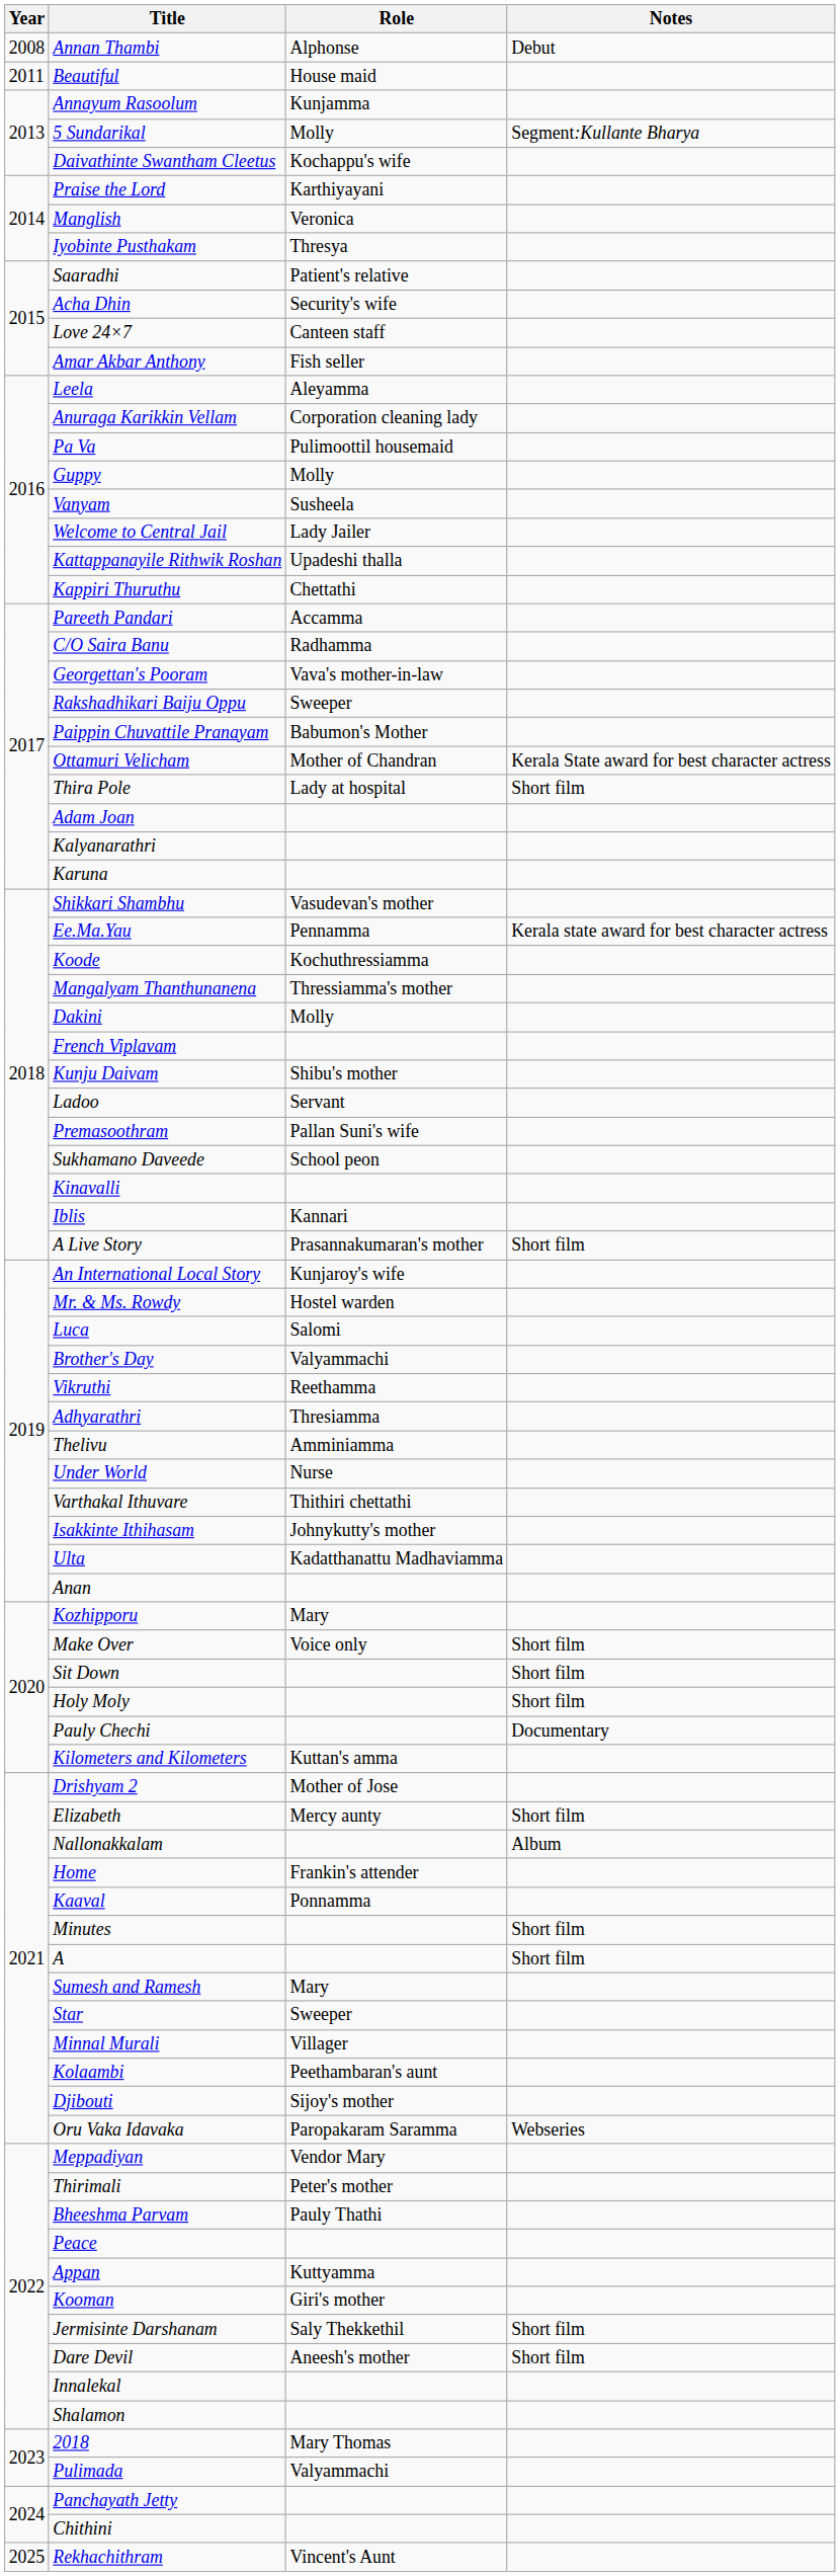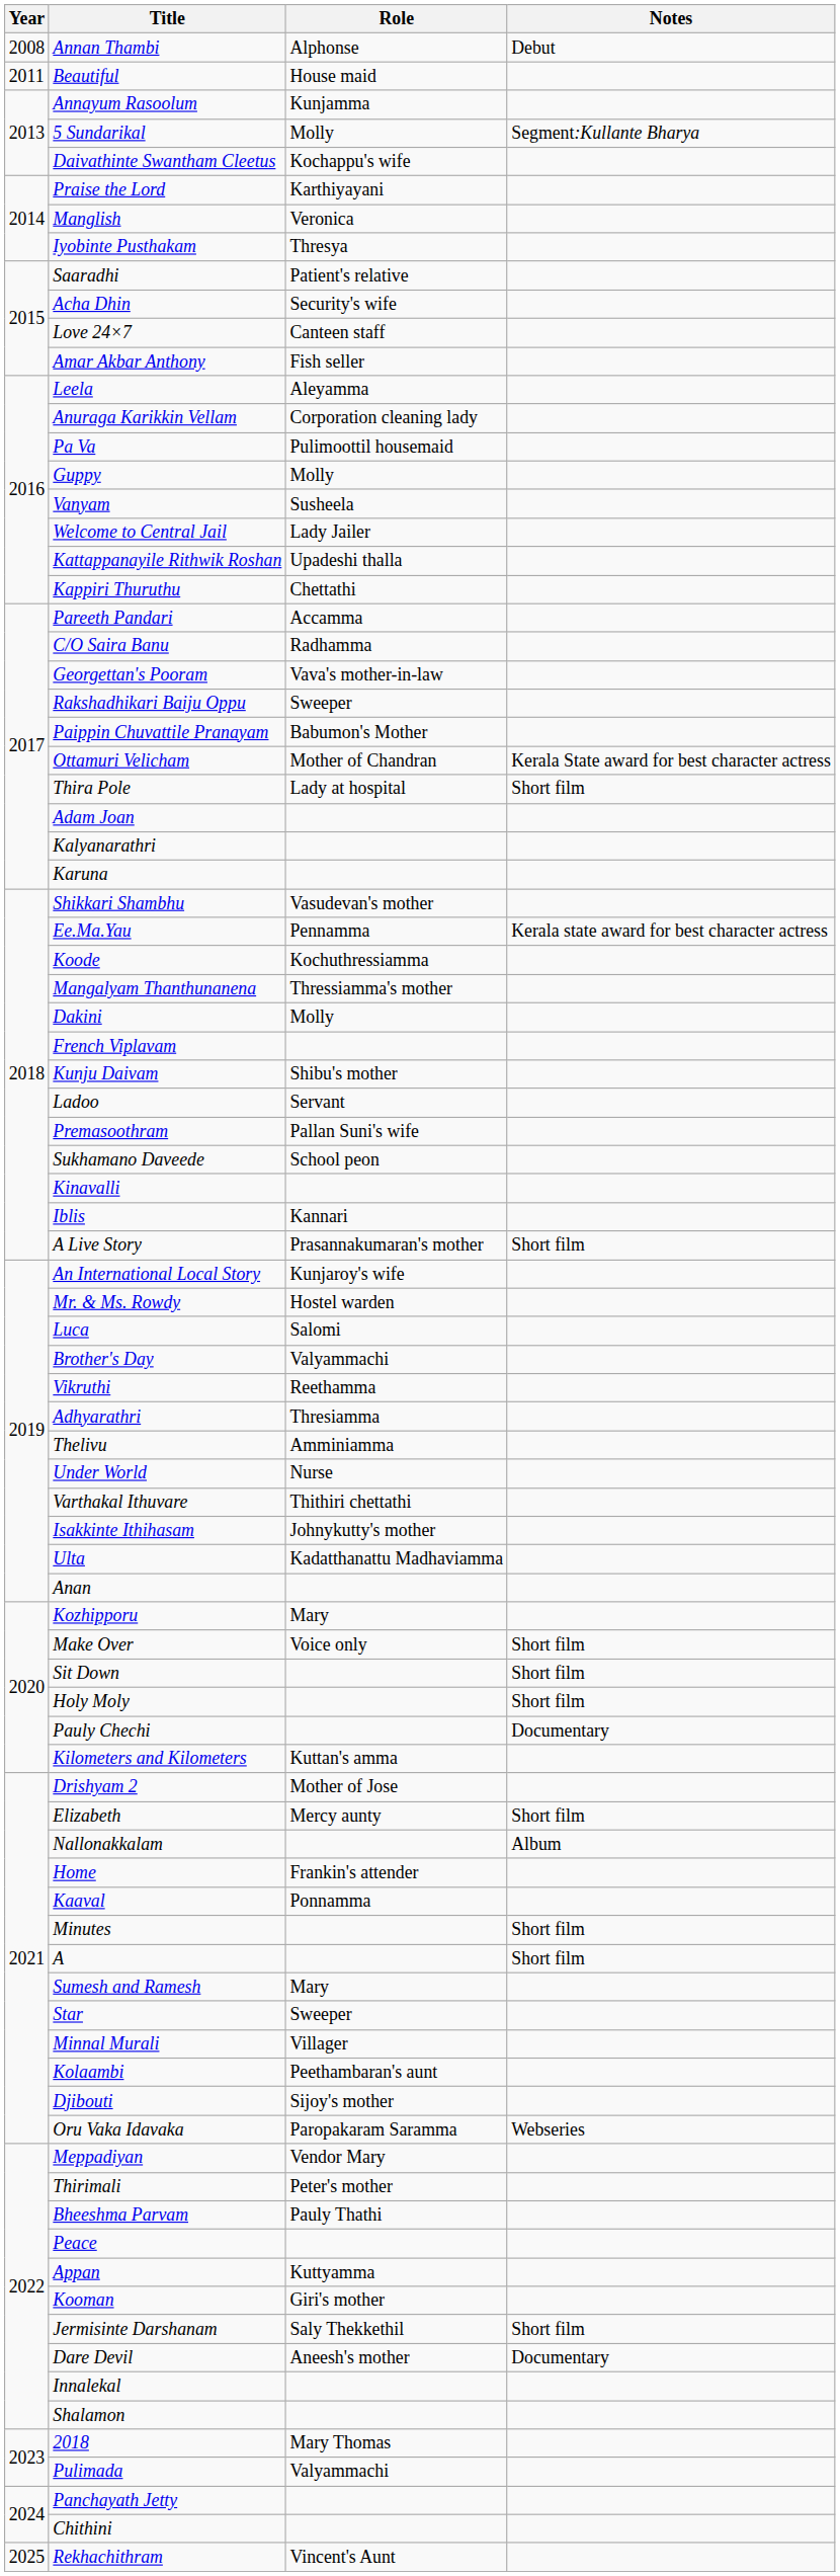 <table class="wikitable sortable">
 <tr>
 <th>Year</th>
 <th>Title</th>
 <th>Role</th>
 <th class="unsortable">Notes</th>
 </tr>
 <tr>
 <td>2008</td>
 <td><em><a href='#'>Annan Thambi</a></em></td>
 <td>Alphonse</td>
 <td>Debut</td>
 </tr>
 <tr>
 <td>2011</td>
 <td><em><a href='#'>Beautiful</a></em></td>
 <td>House maid</td>
 <td></td>
 </tr>
 <tr>
 <td rowspan=3>2013</td>
 <td><em><a href='#'>Annayum Rasoolum</a></em></td>
 <td>Kunjamma</td>
 <td></td>
 </tr>
 <tr>
 <td><em><a href='#'>5 Sundarikal</a></em></td>
 <td>Molly</td>
 <td>Segment<em>:Kullante Bharya</em></td>
 </tr>
 <tr>
 <td><em><a href='#'>Daivathinte Swantham Cleetus</a></em></td>
 <td>Kochappu's wife</td>
 <td></td>
 </tr>
 <tr>
 <td rowspan=3>2014</td>
 <td><em><a href='#'>Praise the Lord</a></em></td>
 <td>Karthiyayani</td>
 <td></td>
 </tr>
 <tr>
 <td><em><a href='#'>Manglish</a></em></td>
 <td>Veronica</td>
 <td></td>
 </tr>
 <tr>
 <td><em><a href='#'>Iyobinte Pusthakam</a></em></td>
 <td>Thresya</td>
 <td></td>
 </tr>
 <tr>
 <td rowspan=4>2015</td>
 <td><em>Saaradhi</em></td>
 <td>Patient's relative</td>
 <td></td>
 </tr>
 <tr>
 <td><em><a href='#'>Acha Dhin</a></em></td>
 <td>Security's wife</td>
 <td></td>
 </tr>
 <tr>
 <td><em>Love 24×7</em></td>
 <td>Canteen staff</td>
 <td></td>
 </tr>
 <tr>
 <td><em><a href='#'>Amar Akbar Anthony</a></em></td>
 <td>Fish seller</td>
 <td></td>
 </tr>
 <tr>
 <td rowspan=8>2016</td>
 <td><em><a href='#'>Leela</a></em></td>
 <td>Aleyamma</td>
 <td></td>
 </tr>
 <tr>
 <td><em><a href='#'>Anuraga Karikkin Vellam</a></em></td>
 <td>Corporation cleaning lady</td>
 <td></td>
 </tr>
 <tr>
 <td><em><a href='#'>Pa Va</a></em></td>
 <td>Pulimoottil housemaid</td>
 <td></td>
 </tr>
 <tr>
 <td><em><a href='#'>Guppy</a></em></td>
 <td>Molly</td>
 <td></td>
 </tr>
 <tr>
 <td><em><a href='#'>Vanyam</a></em></td>
 <td>Susheela</td>
 <td></td>
 </tr>
 <tr>
 <td><em><a href='#'>Welcome to Central Jail</a></em></td>
 <td>Lady Jailer</td>
 <td></td>
 </tr>
 <tr>
 <td><em><a href='#'>Kattappanayile Rithwik Roshan</a></em></td>
 <td>Upadeshi thalla</td>
 <td></td>
 </tr>
 <tr>
 <td><em><a href='#'>Kappiri Thuruthu</a></em></td>
 <td>Chettathi</td>
 <td></td>
 </tr>
 <tr>
 <td rowspan=10>2017</td>
 <td><em><a href='#'>Pareeth Pandari</a></em></td>
 <td>Accamma</td>
 <td></td>
 </tr>
 <tr>
 <td><em><a href='#'>C/O Saira Banu</a></em></td>
 <td>Radhamma</td>
 <td></td>
 </tr>
 <tr>
 <td><em><a href='#'>Georgettan's Pooram</a></em></td>
 <td>Vava's mother-in-law</td>
 <td></td>
 </tr>
 <tr>
 <td><em><a href='#'>Rakshadhikari Baiju Oppu</a></em></td>
 <td>Sweeper</td>
 <td></td>
 </tr>
 <tr>
 <td><em><a href='#'>Paippin Chuvattile Pranayam</a></em></td>
 <td>Babumon's Mother</td>
 <td></td>
 </tr>
 <tr>
 <td><em><a href='#'>Ottamuri Velicham</a></em></td>
 <td>Mother of Chandran</td>
 <td>Kerala State award for best character actress</td>
 </tr>
 <tr>
 <td><em>Thira Pole</em></td>
 <td>Lady at hospital</td>
 <td>Short film</td>
 </tr>
 <tr>
 <td><em><a href='#'>Adam Joan</a></em></td>
 <td></td>
 <td></td>
 </tr>
 <tr>
 <td><em>Kalyanarathri</em></td>
 <td></td>
 <td></td>
 </tr>
 <tr>
 <td><em>Karuna</em></td>
 <td></td>
 <td></td>
 </tr>
 <tr>
 <td rowspan=13>2018</td>
 <td><em><a href='#'>Shikkari Shambhu</a></em></td>
 <td>Vasudevan's mother</td>
 <td></td>
 </tr>
 <tr>
 <td><em><a href='#'>Ee.Ma.Yau</a></em></td>
 <td>Pennamma</td>
 <td>Kerala state award for best character actress</td>
 </tr>
 <tr>
 <td><em><a href='#'>Koode</a></em></td>
 <td>Kochuthressiamma</td>
 <td></td>
 </tr>
 <tr>
 <td><em><a href='#'>Mangalyam Thanthunanena</a></em></td>
 <td>Thressiamma's mother</td>
 <td></td>
 </tr>
 <tr>
 <td><em><a href='#'>Dakini</a></em></td>
 <td>Molly</td>
 <td></td>
 </tr>
 <tr>
 <td><em><a href='#'>French Viplavam</a></em></td>
 <td></td>
 <td></td>
 </tr>
 <tr>
 <td><em><a href='#'>Kunju Daivam</a></em></td>
 <td>Shibu's mother</td>
 <td></td>
 </tr>
 <tr>
 <td><em>Ladoo</em></td>
 <td>Servant</td>
 <td></td>
 </tr>
 <tr>
 <td><em><a href='#'>Premasoothram</a></em></td>
 <td>Pallan Suni's wife</td>
 <td></td>
 </tr>
 <tr>
 <td><em>Sukhamano Daveede</em></td>
 <td>School peon</td>
 <td></td>
 </tr>
 <tr>
 <td><em><a href='#'>Kinavalli</a></em></td>
 <td></td>
 <td></td>
 </tr>
 <tr>
 <td><em><a href='#'>Iblis</a></em></td>
 <td>Kannari</td>
 <td></td>
 </tr>
 <tr>
 <td><em>A Live Story</em></td>
 <td>Prasannakumaran's mother</td>
 <td>Short film</td>
 </tr>
 <tr>
 <td rowspan=12>2019</td>
 <td><em><a href='#'>An International Local Story</a></em></td>
 <td>Kunjaroy's wife</td>
 <td></td>
 </tr>
 <tr>
 <td><em><a href='#'>Mr. & Ms. Rowdy</a></em></td>
 <td>Hostel warden</td>
 <td></td>
 </tr>
 <tr>
 <td><em><a href='#'>Luca</a></em></td>
 <td>Salomi</td>
 <td></td>
 </tr>
 <tr>
 <td><em><a href='#'>Brother's Day</a></em></td>
 <td>Valyammachi</td>
 <td></td>
 </tr>
 <tr>
 <td><em><a href='#'>Vikruthi</a></em></td>
 <td>Reethamma</td>
 <td></td>
 </tr>
 <tr>
 <td><em><a href='#'>Adhyarathri</a></em></td>
 <td>Thresiamma</td>
 <td></td>
 </tr>
 <tr>
 <td><em>Thelivu</em></td>
 <td>Amminiamma</td>
 <td></td>
 </tr>
 <tr>
 <td><em><a href='#'>Under World</a></em></td>
 <td>Nurse</td>
 <td></td>
 </tr>
 <tr>
 <td><em>Varthakal Ithuvare</em></td>
 <td>Thithiri chettathi</td>
 <td></td>
 </tr>
 <tr>
 <td><em><a href='#'>Isakkinte Ithihasam</a></em></td>
 <td>Johnykutty's mother</td>
 <td></td>
 </tr>
 <tr>
 <td><em><a href='#'>Ulta</a></em></td>
 <td>Kadatthanattu Madhaviamma</td>
 <td></td>
 </tr>
 <tr>
 <td><em>Anan</em></td>
 <td></td>
 <td></td>
 </tr>
 <tr>
 <td rowspan=6>2020</td>
 <td><em><a href='#'>Kozhipporu</a></em></td>
 <td>Mary</td>
 <td></td>
 </tr>
 <tr>
 <td><em>Make Over</em></td>
 <td>Voice only</td>
 <td>Short film</td>
 </tr>
 <tr>
 <td><em>Sit Down</em></td>
 <td></td>
 <td>Short film</td>
 </tr>
 <tr>
 <td><em>Holy Moly</em></td>
 <td></td>
 <td>Short film</td>
 </tr>
 <tr>
 <td><em>Pauly Chechi</em></td>
 <td></td>
 <td>Documentary</td>
 </tr>
 <tr>
 <td><em><a href='#'>Kilometers and Kilometers</a></em></td>
 <td>Kuttan's amma</td>
 <td></td>
 </tr>
 <tr>
 <td rowspan=13>2021</td>
 <td><em><a href='#'>Drishyam 2</a></em></td>
 <td>Mother of Jose</td>
 <td></td>
 </tr>
 <tr>
 <td><em>Elizabeth</em></td>
 <td>Mercy aunty</td>
 <td>Short film</td>
 </tr>
 <tr>
 <td><em>Nallonakkalam</em></td>
 <td></td>
 <td>Album</td>
 </tr>
 <tr>
 <td><em><a href='#'>Home</a></em></td>
 <td>Frankin's attender</td>
 <td></td>
 </tr>
 <tr>
 <td><em><a href='#'>Kaaval</a></em></td>
 <td>Ponnamma</td>
 <td></td>
 </tr>
 <tr>
 <td><em>Minutes</em></td>
 <td></td>
 <td>Short film</td>
 </tr>
 <tr>
 <td><em>A</em></td>
 <td></td>
 <td>Short film</td>
 </tr>
 <tr>
 <td><em><a href='#'>Sumesh and Ramesh</a></em></td>
 <td>Mary</td>
 <td></td>
 </tr>
 <tr>
 <td><em><a href='#'>Star</a></em></td>
 <td>Sweeper</td>
 <td></td>
 </tr>
 <tr>
 <td><em><a href='#'>Minnal Murali</a></em></td>
 <td>Villager</td>
 <td></td>
 </tr>
 <tr>
 <td><em><a href='#'>Kolaambi</a></em></td>
 <td>Peethambaran's aunt</td>
 <td></td>
 </tr>
 <tr>
 <td><em><a href='#'>Djibouti</a></em></td>
 <td>Sijoy's mother</td>
 <td></td>
 </tr>
 <tr>
 <td><em>Oru Vaka Idavaka</em></td>
 <td>Paropakaram Saramma</td>
 <td>Webseries</td>
 </tr>
 <tr>
 <td rowspan=10>2022</td>
 <td><em><a href='#'>Meppadiyan</a></em></td>
 <td>Vendor Mary</td>
 <td></td>
 </tr>
 <tr>
 <td><em>Thirimali</em></td>
 <td>Peter's mother</td>
 <td></td>
 </tr>
 <tr>
 <td><em><a href='#'>Bheeshma Parvam</a></em></td>
 <td>Pauly Thathi</td>
 <td></td>
 </tr>
 <tr>
 <td><em><a href='#'>Peace</a></em></td>
 <td></td>
 <td></td>
 </tr>
 <tr>
 <td><em><a href='#'>Appan</a></em></td>
 <td>Kuttyamma</td>
 <td></td>
 </tr>
 <tr>
 <td><em><a href='#'>Kooman</a></em></td>
 <td>Giri's mother</td>
 <td></td>
 </tr>
 <tr>
 <td><em>Jermisinte Darshanam</em></td>
 <td>Saly Thekkethil</td>
 <td>Short film</td>
 </tr>
 <tr>
 <td><em>Dare Devil</em></td>
 <td>Aneesh's mother</td>
-<td>Short film</td>
+<td>Documentary</td>
 </tr>
 <tr>
 <td><em>Innalekal</em></td>
 <td></td>
 <td></td>
 </tr>
 <tr>
 <td><em>Shalamon</em></td>
 <td></td>
 <td></td>
 </tr>
 <tr>
 <td rowspan=2>2023</td>
 <td><em><a href='#'>2018</a></em></td>
 <td>Mary Thomas</td>
 <td></td>
 </tr>
 <tr>
 <td><em><a href='#'>Pulimada</a></em></td>
 <td>Valyammachi</td>
 <td></td>
 </tr>
 <tr>
 <td rowspan=2>2024</td>
 <td><em><a href='#'>Panchayath Jetty</a></em></td>
 <td></td>
 <td></td>
 </tr>
 <tr>
 <td><em>Chithini</em></td>
 <td></td>
 <td></td>
 </tr>
 <tr>
 <td>2025</td>
 <td><em><a href='#'>Rekhachithram</a></em></td>
 <td>Vincent's Aunt</td>
 <td></td>
 </tr>
 <tr>
 </tr>
 </table>
